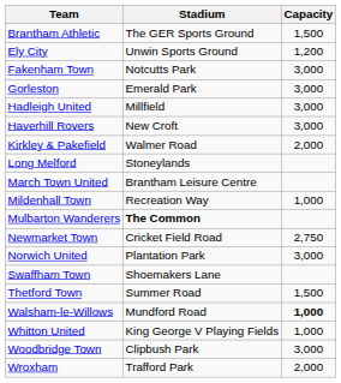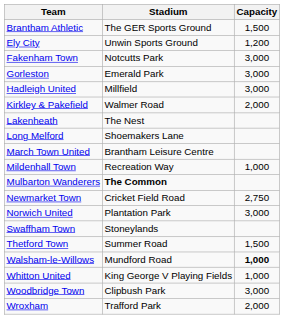 <table class="wikitable sortable">
 <tr>
 <th>Team</th>
 <th>Stadium</th>
 <th>Capacity</th>
 </tr>
 <tr>
 <td><a href='#'>Brantham Athletic</a></td>
 <td>The GER Sports Ground</td>
 <td align="center">1,500</td>
 </tr>
 <tr>
 <td><a href='#'>Ely City</a></td>
 <td>Unwin Sports Ground</td>
 <td align="center">1,200</td>
 </tr>
 <tr>
 <td><a href='#'>Fakenham Town</a></td>
 <td>Notcutts Park</td>
 <td align="center">3,000</td>
 </tr>
 <tr>
 <td><a href='#'>Gorleston</a></td>
 <td>Emerald Park</td>
 <td align="center">3,000</td>
 </tr>
 <tr>
 <td><a href='#'>Hadleigh United</a></td>
 <td>Millfield</td>
 <td align="center">3,000</td>
 </tr>
 <tr>
-<td><a href='#'>Haverhill Rovers</a></td>
-<td>New Croft</td>
-<td align="center">3,000</td>
-</tr>
-<tr>
 <td><a href='#'>Kirkley & Pakefield</a></td>
 <td>Walmer Road</td>
 <td align="center">2,000</td>
 </tr>
 <tr>
+<td><a href='#'>Lakenheath</a></td>
+<td>The Nest</td>
+<td align="center"></td>
+</tr>
+<tr>
 <td><a href='#'>Long Melford</a></td>
-<td>Stoneylands</td>
+<td>Shoemakers Lane</td>
 <td align="center"></td>
 </tr>
 <tr>
 <td><a href='#'>March Town United</a></td>
 <td>Brantham Leisure Centre</td>
 <td align="center"></td>
 </tr>
 <tr>
 <td><a href='#'>Mildenhall Town</a></td>
 <td>Recreation Way</td>
 <td align="center">1,000</td>
 </tr>
 <tr>
 <td><a href='#'>Mulbarton Wanderers</a></td>
 <td><strong>The Common</strong></td>
 <td align="center"></td>
 </tr>
 <tr>
 <td><a href='#'>Newmarket Town</a></td>
 <td>Cricket Field Road</td>
 <td align="center">2,750</td>
 </tr>
 <tr>
 <td><a href='#'>Norwich United</a></td>
 <td>Plantation Park</td>
 <td align="center">3,000</td>
 </tr>
 <tr>
 <td><a href='#'>Swaffham Town</a></td>
-<td>Shoemakers Lane</td>
+<td>Stoneylands</td>
 <td align="center"></td>
 </tr>
 <tr>
 <td><a href='#'>Thetford Town</a></td>
 <td>Summer Road</td>
 <td align="center">1,500</td>
 </tr>
 <tr>
 <td><a href='#'>Walsham-le-Willows</a></td>
 <td>Mundford Road</td>
 <td align="center"><strong>1,000</strong></td>
 </tr>
 <tr>
 <td><a href='#'>Whitton United</a></td>
 <td>King George V Playing Fields</td>
 <td align="center">1,000</td>
 </tr>
 <tr>
 <td><a href='#'>Woodbridge Town</a></td>
 <td>Clipbush Park</td>
 <td align="center">3,000</td>
 </tr>
 <tr>
 <td><a href='#'>Wroxham</a></td>
 <td>Trafford Park</td>
 <td align="center">2,000</td>
 </tr>
 </table>
